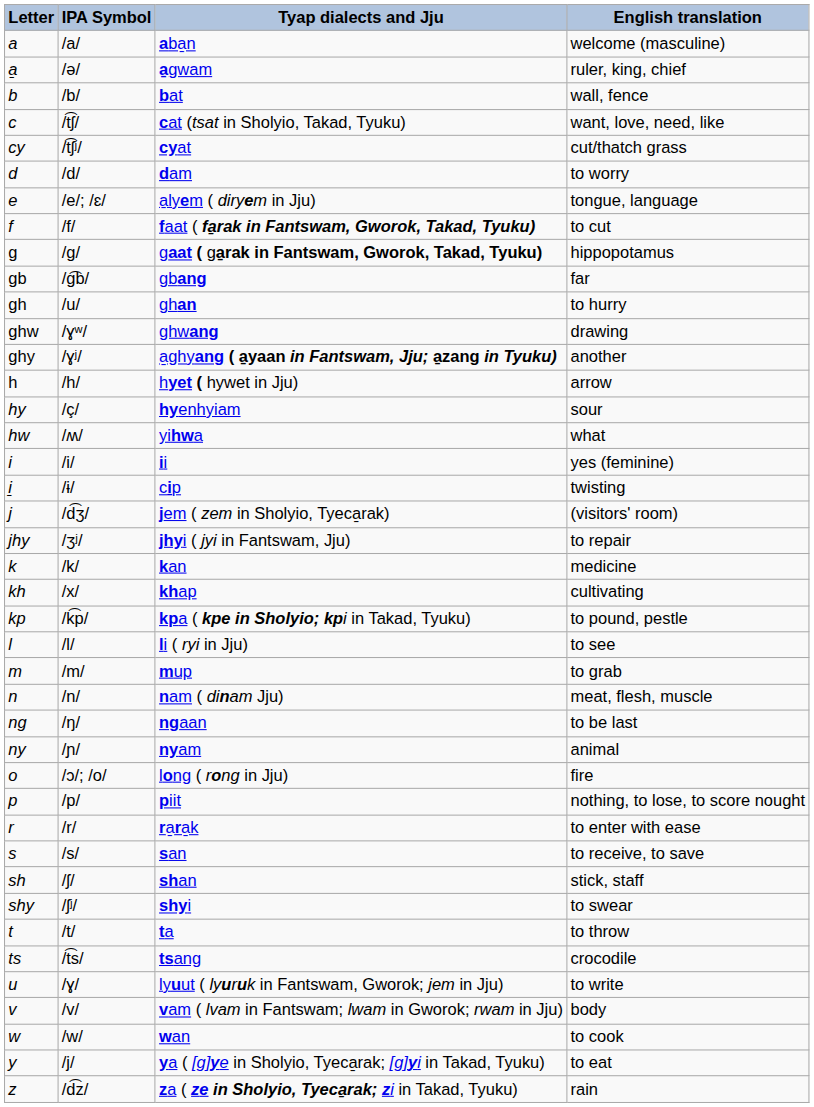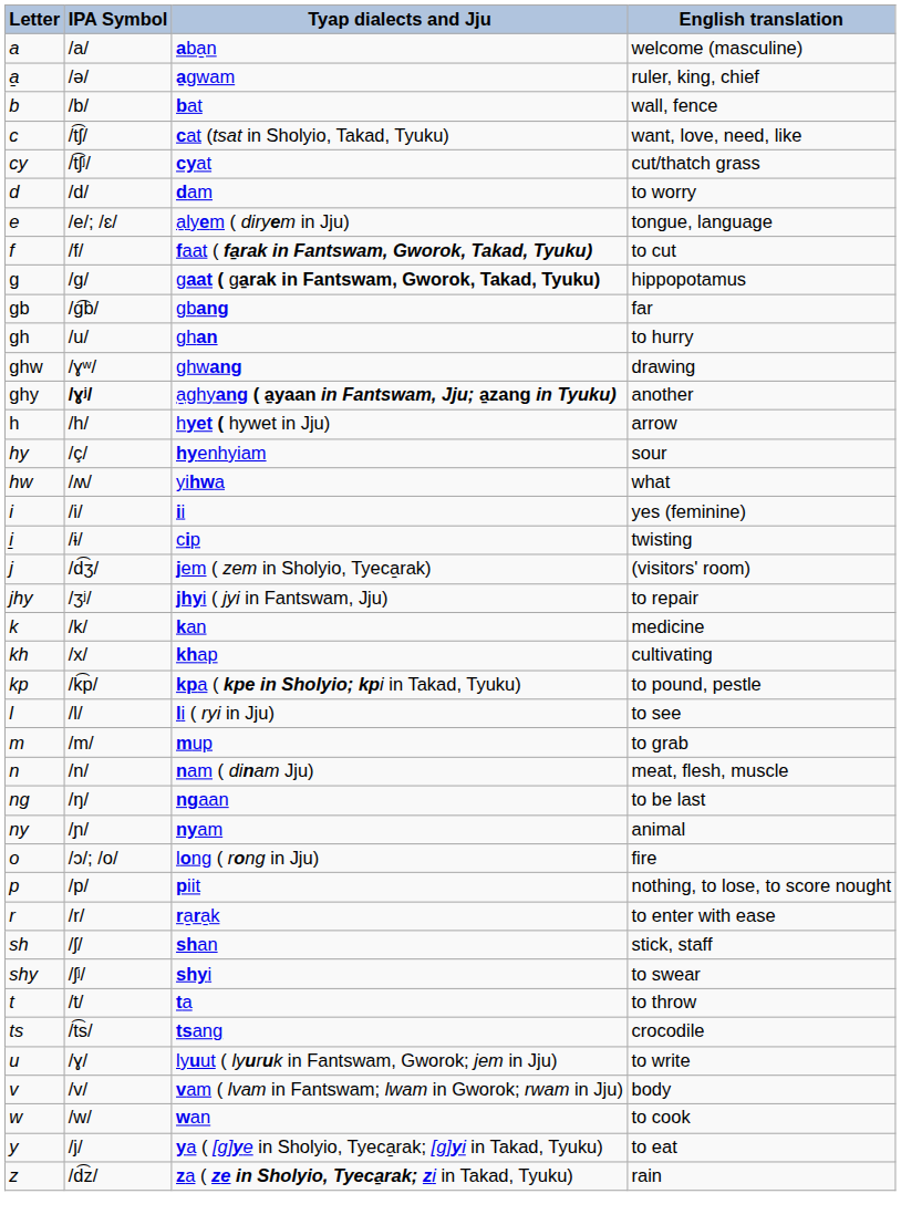 <table class="wikitable">
 <tr>
 <th style="background:#B0C4DE;">Letter</th>
 <th style="background:#B0C4DE;">IPA Symbol</th>
 <th style="background:#B0C4DE;">Tyap dialects and Jju</th>
 <th style="background:#B0C4DE;">English translation</th>
 </tr>
 <tr>
 <td><em>a</em></td>
 <td>/a/</td>
 <td><a href='#'><strong>a</strong>ba̱n</a></td>
 <td>welcome (masculine)</td>
 </tr>
 <tr>
 <td><em>a̱</em></td>
 <td>/ə/</td>
 <td><a href='#'><strong>a̱</strong>gwam</a></td>
 <td>ruler, king, chief</td>
 </tr>
 <tr>
 <td><em>b</em></td>
 <td>/b/</td>
 <td><a href='#'><strong>b</strong>at</a></td>
 <td>wall, fence</td>
 </tr>
 <tr>
 <td><em>c</em></td>
 <td>/t͡ʃ/</td>
 <td><a href='#'><strong>c</strong>at</a> (<em>tsat</em> in Sholyio, Takad, Tyuku)</td>
 <td>want, love, need, like</td>
 </tr>
 <tr>
 <td><em>cy</em></td>
 <td>/t͡ʃʲ/</td>
 <td><a href='#'><strong>cy</strong>at</a></td>
 <td>cut/thatch grass</td>
 </tr>
 <tr>
 <td><em>d</em></td>
 <td>/d/</td>
 <td><a href='#'><strong>d</strong>am</a></td>
 <td>to worry</td>
 </tr>
 <tr>
 <td><em>e</em></td>
 <td>/e/; /ɛ/</td>
 <td><a href='#'>a̱ly<strong>e</strong>m</a> ( <em>diry<strong>e</strong>m</em> in Jju)</td>
 <td>tongue, language</td>
 </tr>
 <tr>
 <td><em>f</em></td>
 <td>/f/</td>
 <td><a href='#'><strong>f</strong>aat</a> ( <strong><em>f<strong>a̱rak<em> in Fantswam, Gworok, Takad, Tyuku)</td>
 <td>to cut</td>
 </tr>
 <tr>
 <td></em>g<em></td>
 <td>/g/</td>
 <td><a href='#'></strong>g<strong>aat</a> ( </strong>g<strong>a̱rak in Fantswam, Gworok, Takad, Tyuku)</td>
 <td>hippopotamus</td>
 </tr>
 <tr>
 <td></em>gb<em></td>
 <td>/g͡b/</td>
 <td><a href='#'></strong>gb<strong>ang</a></td>
 <td>far</td>
 </tr>
 <tr>
 <td></em>gh<em></td>
 <td>/u/</td>
 <td><a href='#'></strong>gh<strong>an</a></td>
 <td>to hurry</td>
 </tr>
 <tr>
 <td></em>ghw<em></td>
 <td>/ɣʷ/</td>
 <td><a href='#'></strong>ghw<strong>ang</a></td>
 <td>drawing</td>
 </tr>
 <tr>
 <td></em>ghy<em></td>
-<td>/ɣʲ/</td>
+<td><strong>/ɣʲ/</strong></td>
 <td><a href='#'>a̱</strong>ghy<strong>ang</a> ( </em>a̱yaan<em> in Fantswam, Jju; </em>a̱zang<em> in Tyuku)</td>
 <td>another</td>
 </tr>
 <tr>
 <td></em>h<em></td>
 <td>/h/</td>
 <td><a href='#'></strong>h<strong>yet</a> ( </em></strong>h</strong>ywet</em> in Jju)</td>
 <td>arrow</td>
 </tr>
 <tr>
 <td><em>hy</em></td>
 <td>/ç/</td>
 <td><a href='#'><strong>hy</strong>enhyiam</a></td>
 <td>sour</td>
 </tr>
 <tr>
 <td><em>hw</em></td>
 <td>/ʍ/</td>
 <td><a href='#'>yi<strong>hw</strong>a</a></td>
 <td>what</td>
 </tr>
 <tr>
 <td><em>i</em></td>
 <td>/i/</td>
 <td><a href='#'><strong>i</strong>i</a></td>
 <td>yes (feminine)</td>
 </tr>
 <tr>
 <td><em>i̱</em></td>
 <td>/ɨ/</td>
 <td><a href='#'>c<strong>i̱</strong>p</a></td>
 <td>twisting</td>
 </tr>
 <tr>
 <td><em>j</em></td>
 <td>/d͡ʒ/</td>
 <td><a href='#'><strong>j</strong>em</a> ( <em>zem</em> in Sholyio, Tyeca̱rak)</td>
 <td>(visitors' room)</td>
 </tr>
 <tr>
 <td><em>jhy</em></td>
 <td>/ʒʲ/</td>
 <td><a href='#'><strong>jhy</strong>i</a> ( <em>jyi</em> in Fantswam, Jju)</td>
 <td>to repair</td>
 </tr>
 <tr>
 <td><em>k</em></td>
 <td>/k/</td>
 <td><a href='#'><strong>k</strong>an</a></td>
 <td>medicine</td>
 </tr>
 <tr>
 <td><em>kh</em></td>
 <td>/x/</td>
 <td><a href='#'><strong>kh</strong>ap</a></td>
 <td>cultivating</td>
 </tr>
 <tr>
 <td><em>kp</em></td>
 <td>/k͡p/</td>
 <td><a href='#'><strong>kp</strong>a</a> ( <strong><em>kp<strong>e<em> in Sholyio; </em></strong>kp</strong>i</em> in Takad, Tyuku)</td>
 <td>to pound, pestle</td>
 </tr>
 <tr>
 <td><em>l</em></td>
 <td>/l/</td>
 <td><a href='#'><strong>l</strong>i</a> ( <em>ryi</em> in Jju)</td>
 <td>to see</td>
 </tr>
 <tr>
 <td><em>m</em></td>
 <td>/m/</td>
 <td><a href='#'><strong>m</strong>up</a></td>
 <td>to grab</td>
 </tr>
 <tr>
 <td><em>n</em></td>
 <td>/n/</td>
 <td><a href='#'><strong>n</strong>am</a> ( <em>di<strong>n</strong>am</em> Jju)</td>
 <td>meat, flesh, muscle</td>
 </tr>
 <tr>
 <td><em>ng</em></td>
 <td>/ŋ/</td>
 <td><a href='#'><strong>ng</strong>aan</a></td>
 <td>to be last</td>
 </tr>
 <tr>
 <td><em>ny</em></td>
 <td>/ɲ/</td>
 <td><a href='#'><strong>ny</strong>am</a></td>
 <td>animal</td>
 </tr>
 <tr>
 <td><em>o</em></td>
 <td>/ɔ/; /o/</td>
 <td><a href='#'>l<strong>o</strong>ng</a> ( <em>r<strong>o</strong>ng</em> in Jju)</td>
 <td>fire</td>
 </tr>
 <tr>
 <td><em>p</em></td>
 <td>/p/</td>
 <td><a href='#'><strong>p</strong>iit</a></td>
 <td>nothing, to lose, to score nought</td>
 </tr>
 <tr>
 <td><em>r</em></td>
 <td>/r/</td>
 <td><a href='#'><strong>r</strong>a̱<strong>r</strong>a̱k</a></td>
 <td>to enter with ease</td>
 </tr>
 <tr>
-<td><em>s</em></td>
-<td>/s/</td>
-<td><a href='#'><strong>s</strong>an</a></td>
-<td>to receive, to save</td>
-</tr>
-<tr>
 <td><em>sh</em></td>
 <td>/ʃ/</td>
 <td><a href='#'><strong>sh</strong>an</a></td>
 <td>stick, staff</td>
 </tr>
 <tr>
 <td><em>shy</em></td>
 <td>/ʃʲ/</td>
 <td><a href='#'><strong>shy</strong>i</a></td>
 <td>to swear</td>
 </tr>
 <tr>
 <td><em>t</em></td>
 <td>/t/</td>
 <td><a href='#'><strong>t</strong>a</a></td>
 <td>to throw</td>
 </tr>
 <tr>
 <td><em>ts</em></td>
 <td>/t͡s/</td>
 <td><a href='#'><strong>ts</strong>ang</a></td>
 <td>crocodile</td>
 </tr>
 <tr>
 <td><em>u</em></td>
 <td>/ɣ/</td>
 <td><a href='#'>ly<strong>u</strong>ut</a> ( <em>ly<strong>u</strong>r<strong>u</strong>k</em> in Fantswam, Gworok; <em>jem</em> in Jju)</td>
 <td>to write</td>
 </tr>
 <tr>
 <td><em>v</em></td>
 <td>/v/</td>
 <td><a href='#'><strong>v</strong>am</a> ( <em>lvam</em> in Fantswam; <em>lwam</em> in Gworok; <em>rwam</em> in Jju)</td>
 <td>body</td>
 </tr>
 <tr>
 <td><em>w</em></td>
 <td>/w/</td>
 <td><a href='#'><strong>w</strong>an</a></td>
 <td>to cook</td>
 </tr>
 <tr>
 <td><em>y</em></td>
 <td>/j/</td>
 <td><a href='#'><strong>y</strong>a</a> ( <a href='#'><em>[g]<strong>y</strong>e</em></a> in Sholyio, Tyeca̱rak; <a href='#'><em>[g]<strong>y</strong>i</em></a> in Takad, Tyuku)</td>
 <td>to eat</td>
 </tr>
 <tr>
 <td><em>z</em></td>
 <td>/d͡z/</td>
 <td><a href='#'><strong>z</strong>a</a> ( <a href='#'><strong><em>z<strong>e<em></a> in Sholyio, Tyeca̱rak; <a href='#'></em></strong>z</strong>i</em></a> in Takad, Tyuku)</td>
 <td>rain</td>
 </tr>
 </table>
